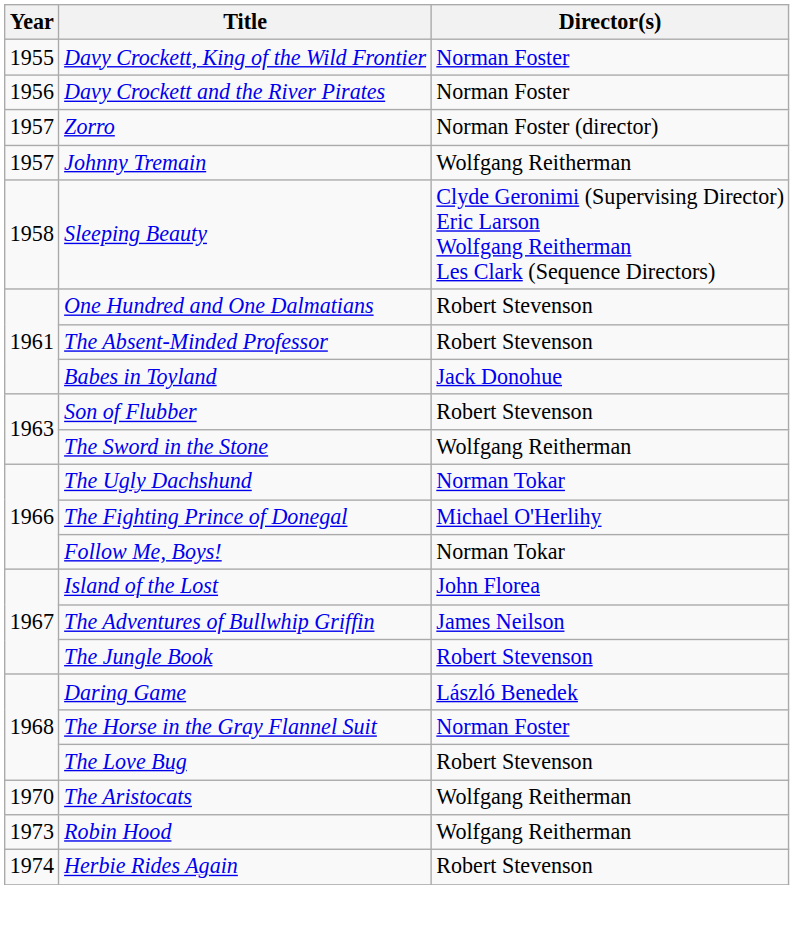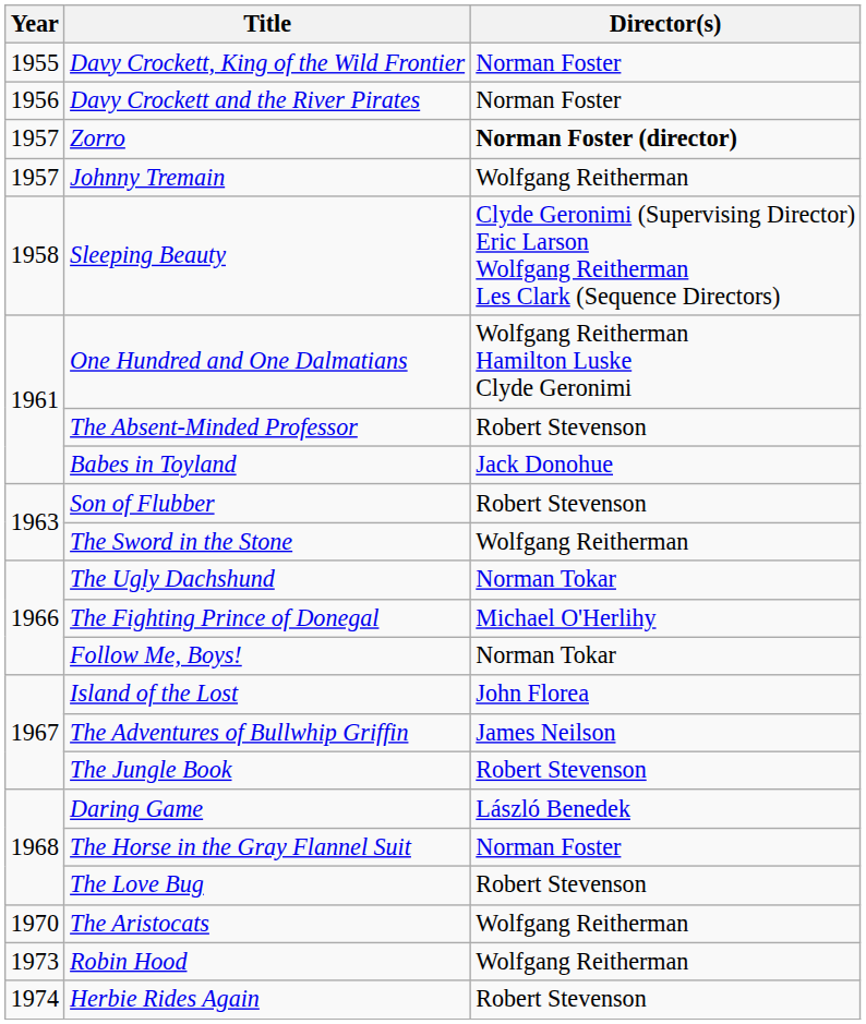 <table class="wikitable plainrowheaders">
 <tr>
 <th>Year</th>
 <th>Title</th>
 <th>Director(s)</th>
 </tr>
 <tr>
 <td>1955</td>
 <td><em><a href='#'>Davy Crockett, King of the Wild Frontier</a></em></td>
 <td><a href='#'>Norman Foster</a></td>
 </tr>
 <tr>
 <td>1956</td>
 <td><em><a href='#'>Davy Crockett and the River Pirates</a></em></td>
 <td>Norman Foster</td>
 </tr>
 <tr>
 <td>1957</td>
 <td><em><a href='#'>Zorro</a></em></td>
-<td>Norman Foster (director)</td>
+<td><strong>Norman Foster (director)</strong></td>
 </tr>
 <tr>
 <td>1957</td>
 <td><em><a href='#'>Johnny Tremain</a></em></td>
 <td>Wolfgang Reitherman</td>
 </tr>
 <tr>
 <td>1958</td>
 <td><em><a href='#'>Sleeping Beauty</a></em></td>
 <td><a href='#'>Clyde Geronimi</a> (Supervising Director)<br><a href='#'>Eric Larson</a><br><a href='#'>Wolfgang Reitherman</a><br><a href='#'>Les Clark</a> (Sequence Directors)</td>
 </tr>
 <tr>
 <td rowspan="3">1961</td>
 <td><em><a href='#'>One Hundred and One Dalmatians</a></em></td>
-<td>Robert Stevenson</td>
+<td>Wolfgang Reitherman<br><a href='#'>Hamilton Luske</a><br>Clyde Geronimi</td>
 </tr>
 <tr>
 <td><em><a href='#'>The Absent-Minded Professor</a></em></td>
 <td>Robert Stevenson</td>
 </tr>
 <tr>
 <td><em><a href='#'>Babes in Toyland</a></em></td>
 <td><a href='#'>Jack Donohue</a></td>
 </tr>
 <tr>
 <td rowspan="2">1963</td>
 <td><em><a href='#'>Son of Flubber</a></em></td>
 <td>Robert Stevenson</td>
 </tr>
 <tr>
 <td><em><a href='#'>The Sword in the Stone</a></em></td>
 <td>Wolfgang Reitherman</td>
 </tr>
 <tr>
 <td rowspan="3">1966</td>
 <td><em><a href='#'>The Ugly Dachshund</a></em></td>
 <td><a href='#'>Norman Tokar</a></td>
 </tr>
 <tr>
 <td><em><a href='#'>The Fighting Prince of Donegal</a></em></td>
 <td><a href='#'>Michael O'Herlihy</a></td>
 </tr>
 <tr>
 <td><em><a href='#'>Follow Me, Boys!</a></em></td>
 <td>Norman Tokar</td>
 </tr>
 <tr>
 <td rowspan="3">1967</td>
 <td><em><a href='#'>Island of the Lost</a></em></td>
 <td><a href='#'>John Florea</a></td>
 </tr>
 <tr>
 <td><em><a href='#'>The Adventures of Bullwhip Griffin</a></em></td>
 <td><a href='#'>James Neilson</a></td>
 </tr>
 <tr>
 <td><em><a href='#'>The Jungle Book</a></em></td>
 <td><a href='#'>Robert Stevenson</a></td>
 </tr>
 <tr>
 <td rowspan="3">1968</td>
 <td><em><a href='#'>Daring Game</a></em></td>
 <td><a href='#'>László Benedek</a></td>
 </tr>
 <tr>
 <td><em><a href='#'>The Horse in the Gray Flannel Suit</a></em></td>
 <td><a href='#'>Norman Foster</a></td>
 </tr>
 <tr>
 <td><em><a href='#'>The Love Bug</a></em></td>
 <td>Robert Stevenson</td>
 </tr>
 <tr>
 <td>1970</td>
 <td><em><a href='#'>The Aristocats</a></em></td>
 <td>Wolfgang Reitherman</td>
 </tr>
 <tr>
 <td>1973</td>
 <td><em><a href='#'>Robin Hood</a></em></td>
 <td>Wolfgang Reitherman</td>
 </tr>
 <tr>
 <td>1974</td>
 <td><em><a href='#'>Herbie Rides Again</a></em></td>
 <td>Robert Stevenson</td>
 </tr>
 <tr>
 </tr>
 </table>
